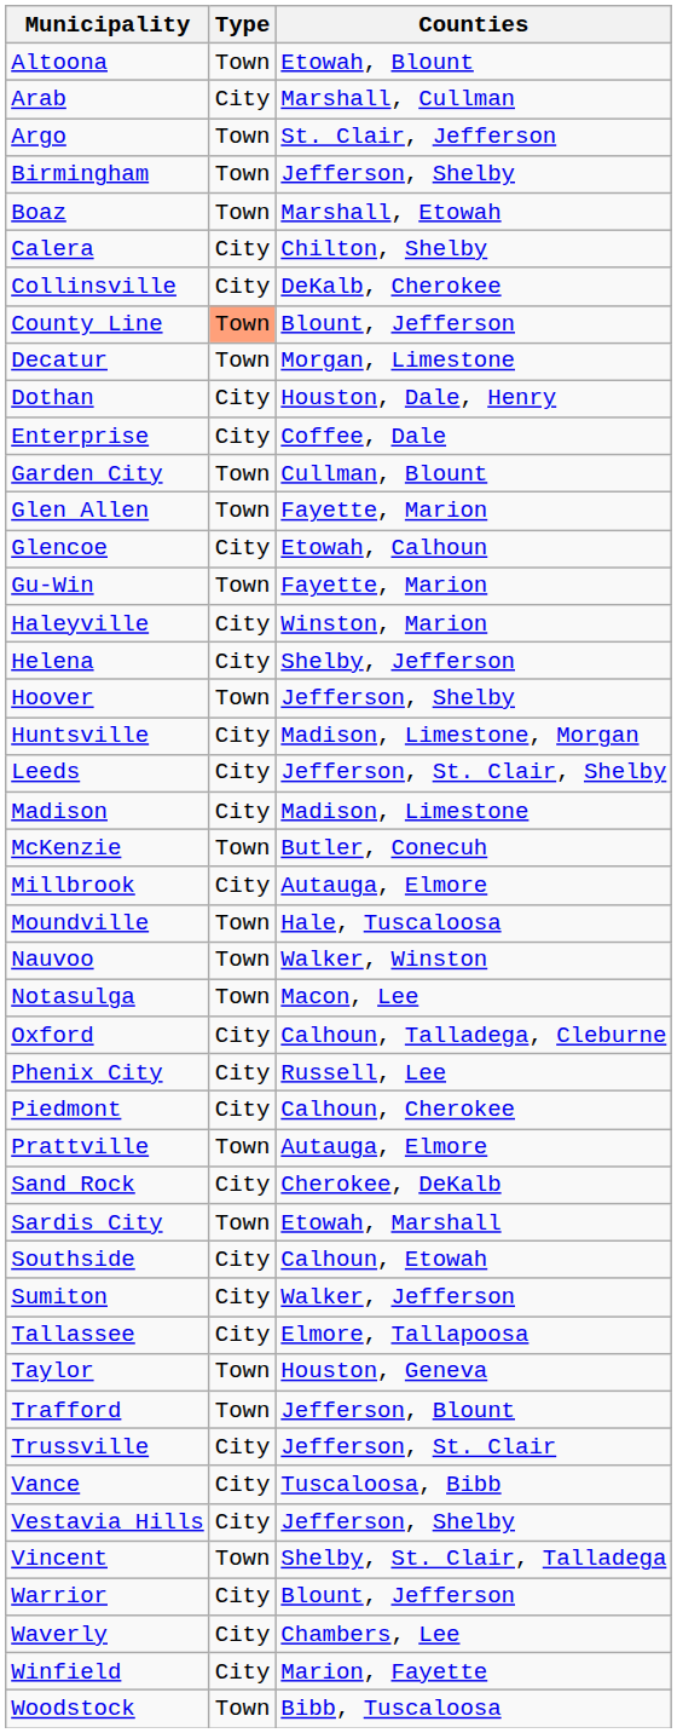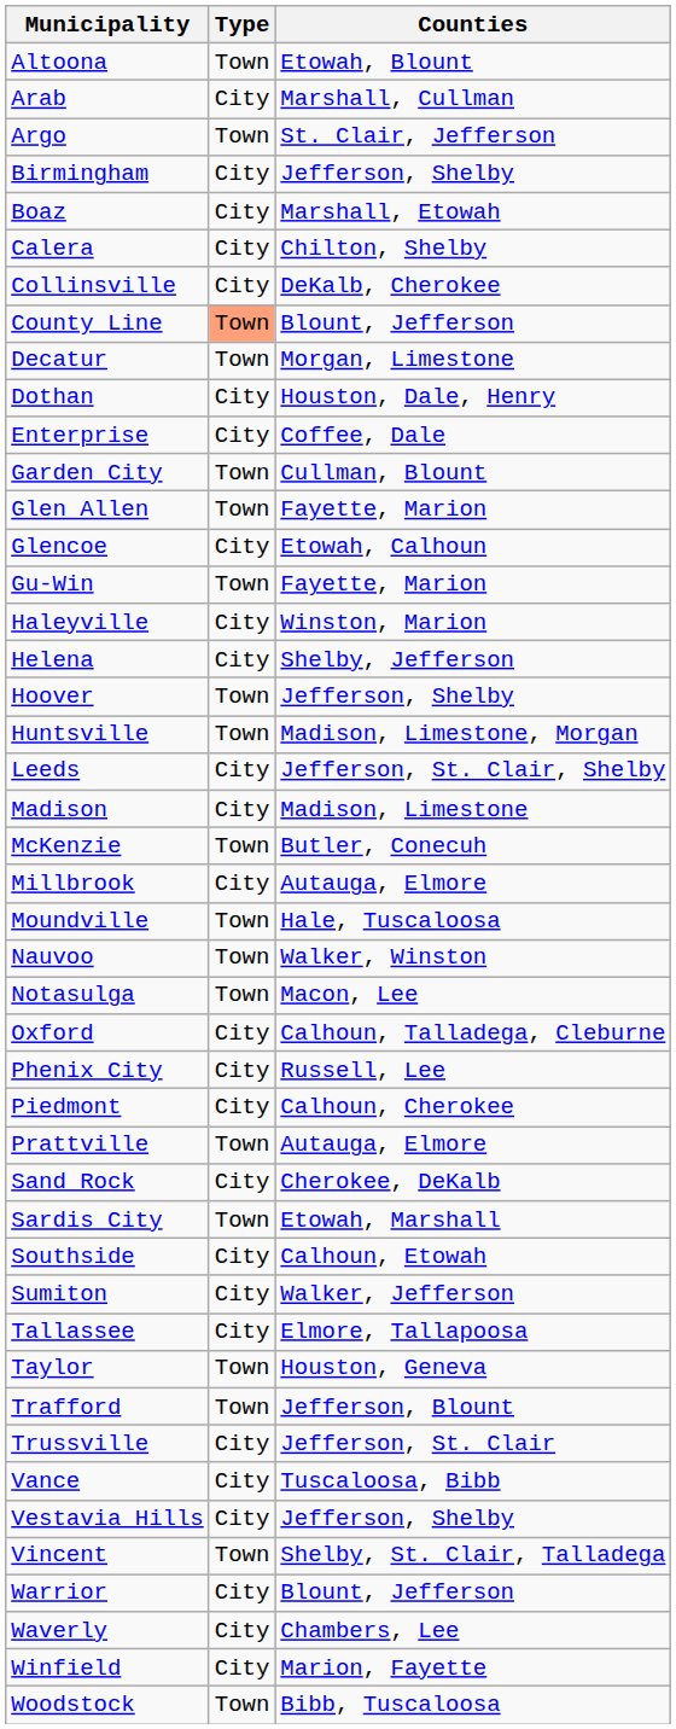 <table class="wikitable sortable">
 <tr>
 <th>Municipality</th>
 <th>Type</th>
 <th>Counties</th>
 </tr>
 <tr>
 <td><a href='#'>Altoona</a></td>
 <td>Town</td>
 <td><a href='#'>Etowah</a>, <a href='#'>Blount</a></td>
 </tr>
 <tr>
 <td><a href='#'>Arab</a></td>
 <td>City</td>
 <td><a href='#'>Marshall</a>, <a href='#'>Cullman</a></td>
 </tr>
 <tr>
 <td><a href='#'>Argo</a></td>
 <td>Town</td>
 <td><a href='#'>St. Clair</a>, <a href='#'>Jefferson</a></td>
 </tr>
 <tr>
 <td><a href='#'>Birmingham</a></td>
-<td>Town</td>
+<td>City</td>
 <td><a href='#'>Jefferson</a>, <a href='#'>Shelby</a></td>
 </tr>
 <tr>
 <td><a href='#'>Boaz</a></td>
-<td>Town</td>
+<td>City</td>
 <td><a href='#'>Marshall</a>, <a href='#'>Etowah</a></td>
 </tr>
 <tr>
 <td><a href='#'>Calera</a></td>
 <td>City</td>
 <td><a href='#'>Chilton</a>, <a href='#'>Shelby</a></td>
 </tr>
 <tr>
 <td><a href='#'>Collinsville</a></td>
 <td>City</td>
 <td><a href='#'>DeKalb</a>, <a href='#'>Cherokee</a></td>
 </tr>
 <tr>
 <td><a href='#'>County Line</a></td>
 <td style="background: lightsalmon;">Town</td>
 <td><a href='#'>Blount</a>, <a href='#'>Jefferson</a></td>
 </tr>
 <tr>
 <td><a href='#'>Decatur</a></td>
 <td>Town</td>
 <td><a href='#'>Morgan</a>, <a href='#'>Limestone</a></td>
 </tr>
 <tr>
 <td><a href='#'>Dothan</a></td>
 <td>City</td>
 <td><a href='#'>Houston</a>, <a href='#'>Dale</a>, <a href='#'>Henry</a></td>
 </tr>
 <tr>
 <td><a href='#'>Enterprise</a></td>
 <td>City</td>
 <td><a href='#'>Coffee</a>, <a href='#'>Dale</a></td>
 </tr>
 <tr>
 <td><a href='#'>Garden City</a></td>
 <td>Town</td>
 <td><a href='#'>Cullman</a>, <a href='#'>Blount</a></td>
 </tr>
 <tr>
 <td><a href='#'>Glen Allen</a></td>
 <td>Town</td>
 <td><a href='#'>Fayette</a>, <a href='#'>Marion</a></td>
 </tr>
 <tr>
 <td><a href='#'>Glencoe</a></td>
 <td>City</td>
 <td><a href='#'>Etowah</a>, <a href='#'>Calhoun</a></td>
 </tr>
 <tr>
 <td><a href='#'>Gu-Win</a></td>
 <td>Town</td>
 <td><a href='#'>Fayette</a>, <a href='#'>Marion</a></td>
 </tr>
 <tr>
 <td><a href='#'>Haleyville</a></td>
 <td>City</td>
 <td><a href='#'>Winston</a>, <a href='#'>Marion</a></td>
 </tr>
 <tr>
 <td><a href='#'>Helena</a></td>
 <td>City</td>
 <td><a href='#'>Shelby</a>, <a href='#'>Jefferson</a></td>
 </tr>
 <tr>
 <td><a href='#'>Hoover</a></td>
 <td>Town</td>
 <td><a href='#'>Jefferson</a>, <a href='#'>Shelby</a></td>
 </tr>
 <tr>
 <td><a href='#'>Huntsville</a></td>
-<td>City</td>
+<td>Town</td>
 <td><a href='#'>Madison</a>, <a href='#'>Limestone</a>, <a href='#'>Morgan</a></td>
 </tr>
 <tr>
 <td><a href='#'>Leeds</a></td>
 <td>City</td>
 <td><a href='#'>Jefferson</a>, <a href='#'>St. Clair</a>, <a href='#'>Shelby</a></td>
 </tr>
 <tr>
 <td><a href='#'>Madison</a></td>
 <td>City</td>
 <td><a href='#'>Madison</a>, <a href='#'>Limestone</a></td>
 </tr>
 <tr>
 <td><a href='#'>McKenzie</a></td>
 <td>Town</td>
 <td><a href='#'>Butler</a>, <a href='#'>Conecuh</a></td>
 </tr>
 <tr>
 <td><a href='#'>Millbrook</a></td>
 <td>City</td>
 <td><a href='#'>Autauga</a>, <a href='#'>Elmore</a></td>
 </tr>
 <tr>
 <td><a href='#'>Moundville</a></td>
 <td>Town</td>
 <td><a href='#'>Hale</a>, <a href='#'>Tuscaloosa</a></td>
 </tr>
 <tr>
 <td><a href='#'>Nauvoo</a></td>
 <td>Town</td>
 <td><a href='#'>Walker</a>, <a href='#'>Winston</a></td>
 </tr>
 <tr>
 <td><a href='#'>Notasulga</a></td>
 <td>Town</td>
 <td><a href='#'>Macon</a>, <a href='#'>Lee</a></td>
 </tr>
 <tr>
 <td><a href='#'>Oxford</a></td>
 <td>City</td>
 <td><a href='#'>Calhoun</a>, <a href='#'>Talladega</a>, <a href='#'>Cleburne</a></td>
 </tr>
 <tr>
 <td><a href='#'>Phenix City</a></td>
 <td>City</td>
 <td><a href='#'>Russell</a>, <a href='#'>Lee</a></td>
 </tr>
 <tr>
 <td><a href='#'>Piedmont</a></td>
 <td>City</td>
 <td><a href='#'>Calhoun</a>, <a href='#'>Cherokee</a></td>
 </tr>
 <tr>
 <td><a href='#'>Prattville</a></td>
 <td>Town</td>
 <td><a href='#'>Autauga</a>, <a href='#'>Elmore</a></td>
 </tr>
 <tr>
 <td><a href='#'>Sand Rock</a></td>
 <td>City</td>
 <td><a href='#'>Cherokee</a>, <a href='#'>DeKalb</a></td>
 </tr>
 <tr>
 <td><a href='#'>Sardis City</a></td>
 <td>Town</td>
 <td><a href='#'>Etowah</a>, <a href='#'>Marshall</a></td>
 </tr>
 <tr>
 <td><a href='#'>Southside</a></td>
 <td>City</td>
 <td><a href='#'>Calhoun</a>, <a href='#'>Etowah</a></td>
 </tr>
 <tr>
 <td><a href='#'>Sumiton</a></td>
 <td>City</td>
 <td><a href='#'>Walker</a>, <a href='#'>Jefferson</a></td>
 </tr>
 <tr>
 <td><a href='#'>Tallassee</a></td>
 <td>City</td>
 <td><a href='#'>Elmore</a>, <a href='#'>Tallapoosa</a></td>
 </tr>
 <tr>
 <td><a href='#'>Taylor</a></td>
 <td>Town</td>
 <td><a href='#'>Houston</a>, <a href='#'>Geneva</a></td>
 </tr>
 <tr>
 <td><a href='#'>Trafford</a></td>
 <td>Town</td>
 <td><a href='#'>Jefferson</a>, <a href='#'>Blount</a></td>
 </tr>
 <tr>
 <td><a href='#'>Trussville</a></td>
 <td>City</td>
 <td><a href='#'>Jefferson</a>, <a href='#'>St. Clair</a></td>
 </tr>
 <tr>
 <td><a href='#'>Vance</a></td>
 <td>City</td>
 <td><a href='#'>Tuscaloosa</a>, <a href='#'>Bibb</a></td>
 </tr>
 <tr>
 <td><a href='#'>Vestavia Hills</a></td>
 <td>City</td>
 <td><a href='#'>Jefferson</a>, <a href='#'>Shelby</a></td>
 </tr>
 <tr>
 <td><a href='#'>Vincent</a></td>
 <td>Town</td>
 <td><a href='#'>Shelby</a>, <a href='#'>St. Clair</a>, <a href='#'>Talladega</a></td>
 </tr>
 <tr>
 <td><a href='#'>Warrior</a></td>
 <td>City</td>
 <td><a href='#'>Blount</a>, <a href='#'>Jefferson</a></td>
 </tr>
 <tr>
 <td><a href='#'>Waverly</a></td>
 <td>City</td>
 <td><a href='#'>Chambers</a>, <a href='#'>Lee</a></td>
 </tr>
 <tr>
 <td><a href='#'>Winfield</a></td>
 <td>City</td>
 <td><a href='#'>Marion</a>, <a href='#'>Fayette</a></td>
 </tr>
 <tr>
 <td><a href='#'>Woodstock</a></td>
 <td>Town</td>
 <td><a href='#'>Bibb</a>, <a href='#'>Tuscaloosa</a></td>
 </tr>
 </table>
